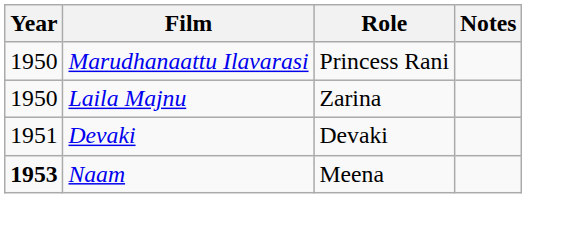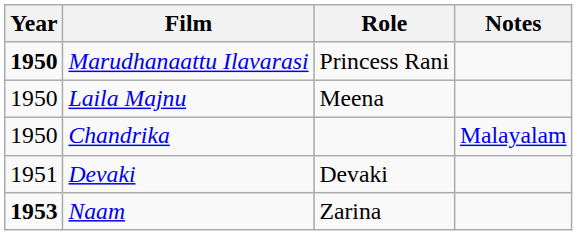 <table class="wikitable sortable">
 <tr>
 <th>Year</th>
 <th>Film</th>
 <th>Role</th>
 <th>Notes</th>
 </tr>
 <tr>
-<td>1950</td>
+<td><strong>1950</strong></td>
 <td><em><a href='#'>Marudhanaattu Ilavarasi</a></em></td>
 <td>Princess Rani</td>
 <td></td>
 </tr>
 <tr>
 <td>1950</td>
 <td><em><a href='#'>Laila Majnu</a></em></td>
-<td>Zarina</td>
+<td>Meena</td>
 <td></td>
+</tr>
+<tr>
+<td>1950</td>
+<td><a href='#'><em>Chandrika</em></a></td>
+<td></td>
+<td><a href='#'>Malayalam</a></td>
 </tr>
 <tr>
 <td>1951</td>
 <td><em><a href='#'>Devaki</a></em></td>
 <td>Devaki</td>
 <td></td>
 </tr>
 <tr>
 <td><strong>1953</strong></td>
 <td><em><a href='#'>Naam</a></em></td>
-<td>Meena</td>
+<td>Zarina</td>
 <td></td>
 </tr>
 </table>
